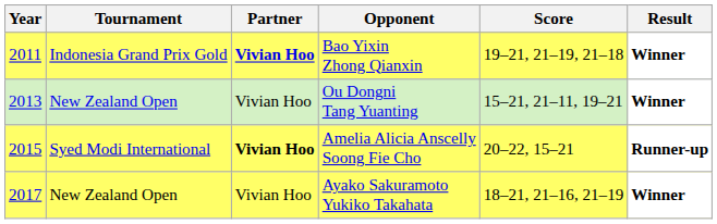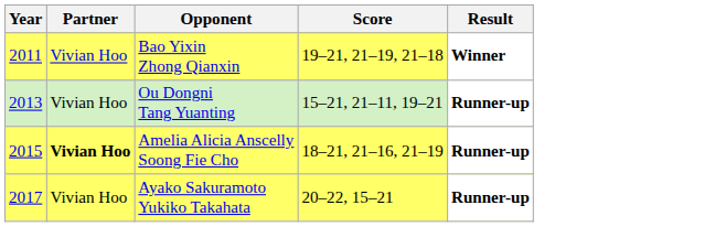 <table class="sortable wikitable" style="font-size: 90%;">
 <tr>
 <th>Year</th>
-<th>Tournament</th>
 <th>Partner</th>
 <th>Opponent</th>
 <th>Score</th>
 <th>Result</th>
 </tr>
 <tr style="background:#FFFF67">
 <td align="center"><a href='#'>2011</a></td>
-<td align="left"><a href='#'>Indonesia Grand Prix Gold</a></td>
-<td align="left"><strong> <a href='#'>Vivian Hoo</a></strong></td>
+<td align="left"> <a href='#'>Vivian Hoo</a></td>
 <td align="left"> <a href='#'>Bao Yixin</a><br> <a href='#'>Zhong Qianxin</a></td>
 <td align="left">19–21, 21–19, 21–18</td>
 <td style="text-align:left; background:white"> <strong>Winner</strong></td>
 </tr>
 <tr style="background:#D4F1C5">
 <td align="center"><a href='#'>2013</a></td>
-<td align="left"><a href='#'>New Zealand Open</a></td>
 <td align="left"> Vivian Hoo</td>
 <td align="left"> <a href='#'>Ou Dongni</a><br> <a href='#'>Tang Yuanting</a></td>
 <td align="left">15–21, 21–11, 19–21</td>
-<td style="text-align:left; background:white"> <strong>Winner</strong></td>
+<td style="text-align:left; background:white"> <strong>Runner-up</strong></td>
 </tr>
 <tr style="background:#FFFF67">
 <td align="center"><a href='#'>2015</a></td>
-<td align="left"><a href='#'>Syed Modi International</a></td>
 <td align="left"><strong> Vivian Hoo</strong></td>
 <td align="left"> <a href='#'>Amelia Alicia Anscelly</a><br> <a href='#'>Soong Fie Cho</a></td>
-<td align="left">20–22, 15–21</td>
+<td align="left">18–21, 21–16, 21–19</td>
 <td style="text-align:left; background:white"> <strong>Runner-up</strong></td>
 </tr>
 <tr style="background:#FFFF67">
 <td align="center"><a href='#'>2017</a></td>
-<td align="left">New Zealand Open</td>
 <td align="left"> Vivian Hoo</td>
 <td align="left"> <a href='#'>Ayako Sakuramoto</a><br> <a href='#'>Yukiko Takahata</a></td>
-<td align="left">18–21, 21–16, 21–19</td>
-<td style="text-align:left; background:white"> <strong>Winner</strong></td>
+<td align="left">20–22, 15–21</td>
+<td style="text-align:left; background:white"> <strong>Runner-up</strong></td>
 </tr>
 </table>
